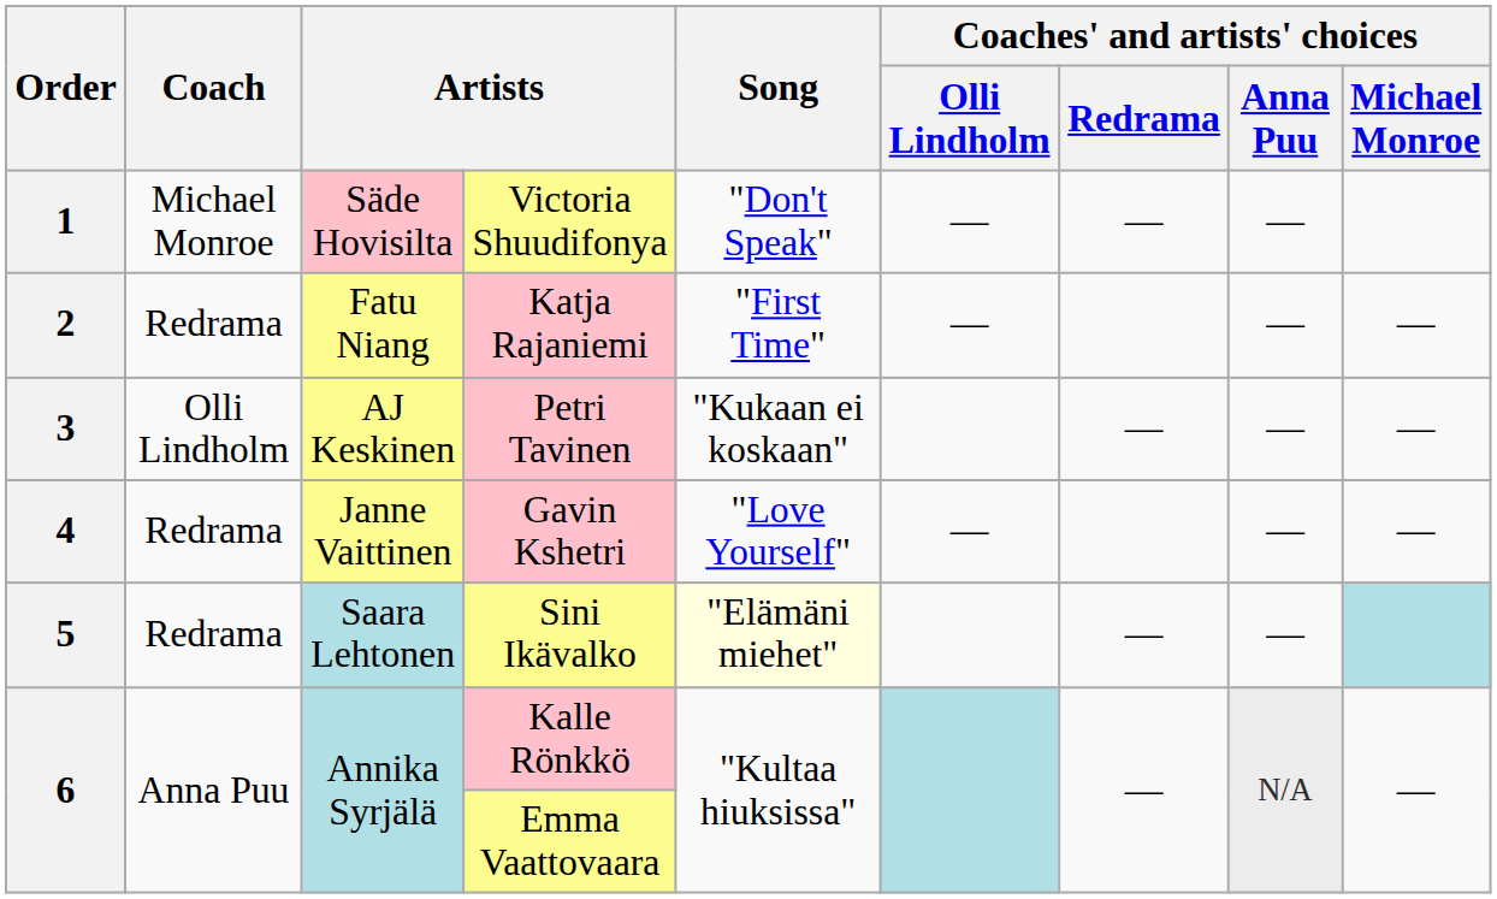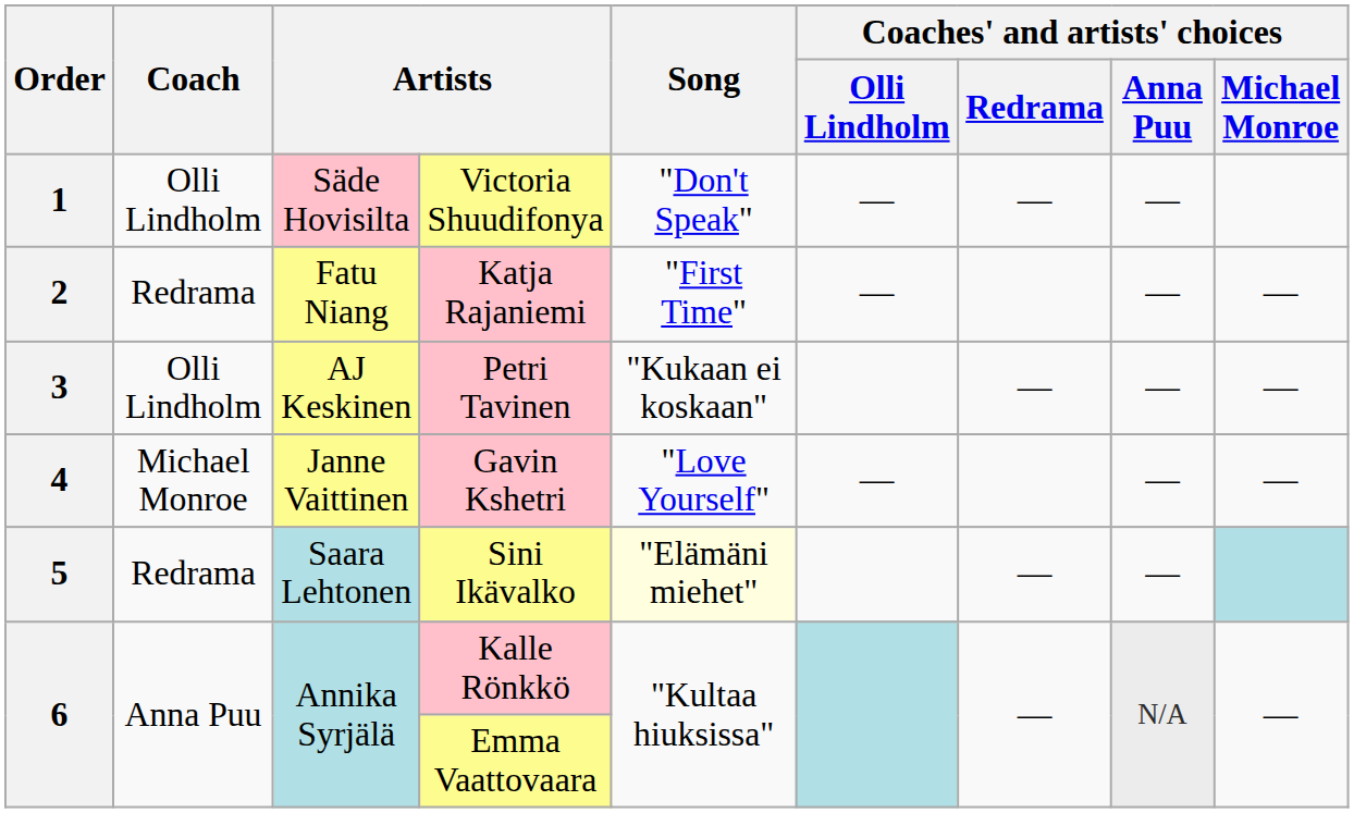 <table class="wikitable" style="text-align:center; width:100%;">
 <tr>
 <th scope="col" style="width:05%;" rowspan=2>Order</th>
 <th scope="col" style="width:14%;" rowspan=2>Coach</th>
 <th scope="col" style="width:24%;" colspan=2 rowspan=2>Artists</th>
 <th scope="col" style="width:21%;" rowspan=2>Song</th>
 <th scope="col" style="width:36%;" colspan=4>Coaches' and artists' choices</th>
 </tr>
 <tr>
 <th style="width:09%;"><a href='#'>Olli Lindholm</a></th>
 <th style="width:09%;"><a href='#'>Redrama</a></th>
 <th style="width:09%;"><a href='#'>Anna Puu</a></th>
 <th style="width:09%;"><a href='#'>Michael Monroe</a></th>
 </tr>
 <tr>
 <th scope="col">1</th>
-<td>Michael Monroe</td>
+<td>Olli Lindholm</td>
 <td style="background:pink; text-align:center;">Säde Hovisilta</td>
 <td style="background:#fdfc8f; text-align:center;">Victoria Shuudifonya</td>
 <td>"<a href='#'>Don't Speak</a>"</td>
 <td>—</td>
 <td>—</td>
 <td>—</td>
 <td></td>
 </tr>
 <tr>
 <th scope="col">2</th>
 <td>Redrama</td>
 <td style="background:#fdfc8f; text-align:center;">Fatu Niang</td>
 <td style="background:pink; text-align:center;">Katja Rajaniemi</td>
 <td>"<a href='#'>First Time</a>"</td>
 <td>—</td>
 <td></td>
 <td>—</td>
 <td>—</td>
 </tr>
 <tr>
 <th scope="col">3</th>
 <td>Olli Lindholm</td>
 <td style="background:#fdfc8f; text-align:center;">AJ Keskinen</td>
 <td style="background:pink; text-align:center;">Petri Tavinen</td>
 <td>"Kukaan ei koskaan"</td>
 <td></td>
 <td>—</td>
 <td>—</td>
 <td>—</td>
 </tr>
 <tr>
 <th scope="col">4</th>
-<td>Redrama</td>
+<td>Michael Monroe</td>
 <td style="background:#fdfc8f; text-align:center;">Janne Vaittinen</td>
 <td style="background:pink; text-align:center;">Gavin Kshetri</td>
 <td>"<a href='#'>Love Yourself</a>"</td>
 <td>—</td>
 <td></td>
 <td>—</td>
 <td>—</td>
 </tr>
 <tr>
 <th scope="col">5</th>
 <td>Redrama</td>
 <td style="background:#B0E0E6; text-align:center;">Saara Lehtonen</td>
 <td style="background:#fdfc8f; text-align:center;">Sini Ikävalko</td>
 <td style="background: lightyellow;">"Elämäni miehet"</td>
 <td></td>
 <td>—</td>
 <td>—</td>
 <td style="background:#b0e0e6;"><strong></strong></td>
 </tr>
 <tr>
 <th scope="col" rowspan="2">6</th>
 <td rowspan="2">Anna Puu</td>
 <td rowspan="2" style="background:#B0E0E6; text-align:center;">Annika Syrjälä</td>
 <td style="background:pink; text-align:center;">Kalle Rönkkö</td>
 <td rowspan="2">"Kultaa hiuksissa"</td>
 <td rowspan="2" style="background:#b0e0e6;"><strong></strong></td>
 <td rowspan="2">—</td>
 <td rowspan="2" style="background: #ececec; color: #2C2C2C; vertical-align: middle; font-size: smaller; text-align: center; ">N/A</td>
 <td rowspan="2">—</td>
 </tr>
 <tr>
 <td style="background:#fdfc8f; text-align:center;">Emma Vaattovaara</td>
 </tr>
 </table>
